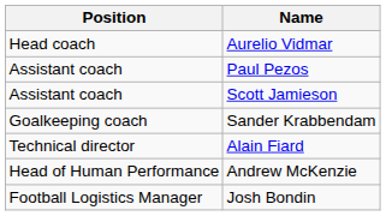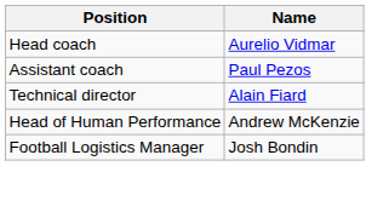 <table class="wikitable">
 <tr>
 <th>Position</th>
 <th>Name</th>
 </tr>
 <tr>
 <td>Head coach</td>
 <td> <a href='#'>Aurelio Vidmar</a></td>
 </tr>
 <tr>
 <td>Assistant coach</td>
 <td> <a href='#'>Paul Pezos</a></td>
 </tr>
 <tr>
-<td>Assistant coach</td>
-<td> <a href='#'>Scott Jamieson</a></td>
-</tr>
-<tr>
-<td>Goalkeeping coach</td>
-<td> Sander Krabbendam</td>
-</tr>
-<tr>
 <td>Technical director</td>
 <td> <a href='#'>Alain Fiard</a></td>
 </tr>
 <tr>
 <td>Head of Human Performance</td>
 <td> Andrew McKenzie</td>
 </tr>
 <tr>
 <td>Football Logistics Manager</td>
 <td> Josh Bondin</td>
 </tr>
 </table>
